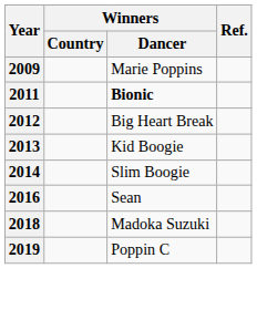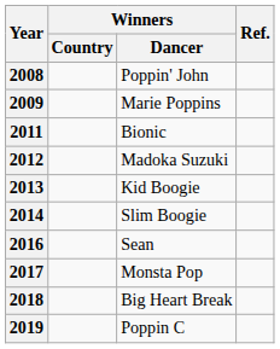 <table class="wikitable sortable plainrowheaders" style="text-align:left; font-size:90%;">
 <tr>
 <th scope="col" rowspan="2">Year</th>
 <th scope="col" colspan="2">Winners</th>
 <th scope="col" class="unsortable" rowspan="2">Ref.</th>
 </tr>
 <tr>
 <th>Country</th>
 <th>Dancer</th>
 </tr>
 <tr>
+<th>2008</th>
+<td></td>
+<td>Poppin' John</td>
+<td></td>
+</tr>
+<tr>
 <th>2009</th>
 <td></td>
 <td>Marie Poppins</td>
 <td></td>
 </tr>
 <tr>
 <th>2011</th>
 <td></td>
-<td><strong>Bionic</strong></td>
+<td>Bionic</td>
 <td></td>
 </tr>
 <tr>
 <th>2012</th>
 <td></td>
-<td>Big Heart Break</td>
+<td>Madoka Suzuki</td>
 <td></td>
 </tr>
 <tr>
 <th>2013</th>
 <td></td>
 <td>Kid Boogie</td>
 <td></td>
 </tr>
 <tr>
 <th>2014</th>
 <td></td>
 <td>Slim Boogie</td>
 <td></td>
 </tr>
 <tr>
 <th>2016</th>
 <td></td>
 <td>Sean</td>
 <td></td>
 </tr>
 <tr>
+<th>2017</th>
+<td></td>
+<td>Monsta Pop</td>
+<td></td>
+</tr>
+<tr>
 <th>2018</th>
 <td></td>
-<td>Madoka Suzuki</td>
+<td>Big Heart Break</td>
 <td></td>
 </tr>
 <tr>
 <th>2019</th>
 <td></td>
 <td>Poppin C</td>
 <td></td>
 </tr>
 </table>
